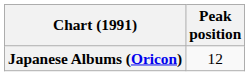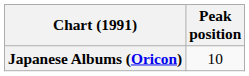 <table class="wikitable sortable plainrowheaders">
 <tr>
 <th scope="col">Chart (1991)</th>
 <th scope="col">Peak<br>position</th>
 </tr>
 <tr>
 <th scope="row">Japanese Albums (<a href='#'>Oricon</a>)</th>
-<td align="center">12</td>
+<td align="center">10</td>
 </tr>
 </table>
